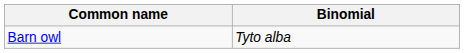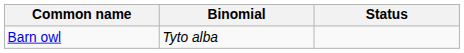 <table width=60% class="wikitable">
 <tr>
 <th width=34%>Common name</th>
 <th width=34%>Binomial</th>
+<th width=32%>Status</th>
 </tr>
 <tr>
 <td><a href='#'>Barn owl</a></td>
 <td><em>Tyto alba</em></td>
+<td></td>
 </tr>
 </table>
